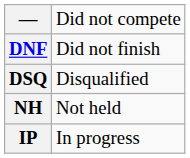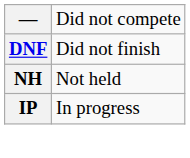 <table class="wikitable">
 <tr>
 <th scope="row">—</th>
 <td>Did not compete</td>
 </tr>
 <tr>
 <th scope="row"><a href='#'>DNF</a></th>
 <td>Did not finish</td>
 </tr>
 <tr>
-<th scope="row">DSQ</th>
-<td>Disqualified</td>
-</tr>
-<tr>
 <th scope="row">NH</th>
 <td>Not held</td>
 </tr>
 <tr>
 <th scope="row">IP</th>
 <td>In progress</td>
 </tr>
 </table>
